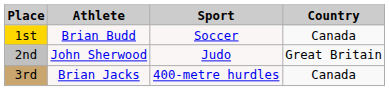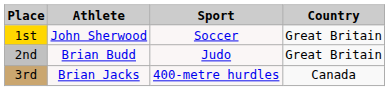 <table class="wikitable" style="float:left;">
 <tr>
 <th style="background:#ccc; text-align:Center;">Place</th>
 <th style="background:#ccc; text-align:Center;">Athlete</th>
 <th style="background:#ccc; text-align:Center;">Sport</th>
 <th style="background:#ccc; text-align:Center;">Country</th>
 </tr>
 <tr>
 <td style="text-align:center; background:Gold;">1st</td>
-<td style="text-align:center; background:#faf6f6;"><a href='#'>Brian Budd</a></td>
+<td style="text-align:center; background:#faf6f6;"><a href='#'>John Sherwood</a></td>
 <td style="text-align:center; background:#faf6f6;"><a href='#'>Soccer</a></td>
-<td style="text-align:center;">Canada </td>
+<td style="text-align:center;">Great Britain </td>
 </tr>
 <tr>
 <td style="text-align:center; background:Silver;">2nd</td>
-<td style="text-align:center; background:#faf6f6;"><a href='#'>John Sherwood</a></td>
+<td style="text-align:center; background:#faf6f6;"><a href='#'>Brian Budd</a></td>
 <td style="text-align:center; background:#faf6f6;"><a href='#'>Judo</a></td>
 <td style="text-align:center;">Great Britain </td>
 </tr>
 <tr>
 <td style="text-align:center; background:#caa66f;">3rd</td>
 <td style="text-align:center; background:#faf6f6;"><a href='#'>Brian Jacks</a></td>
 <td style="text-align:center; background:#faf6f6;"><a href='#'>400-metre hurdles</a></td>
 <td style="text-align:center;">Canada </td>
 </tr>
 </table>
